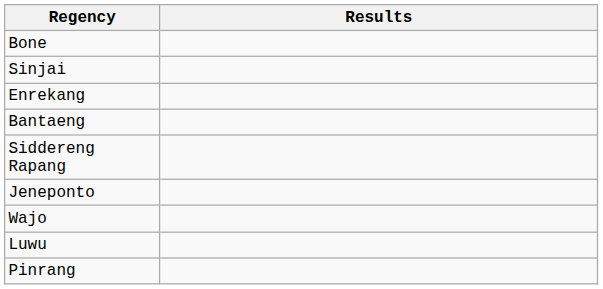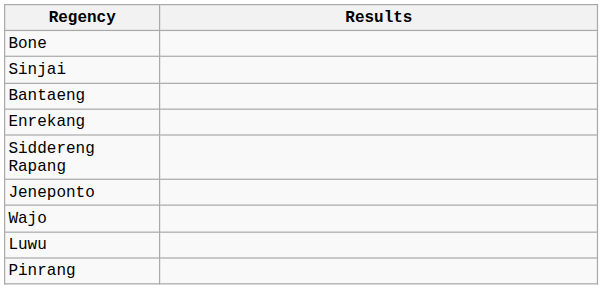 <table class="wikitable sortable" style="text-align: center;">
 <tr style="text-align: center;">
 <th style="width: 120px;">Regency</th>
 <th style="width: 350px;">Results</th>
 </tr>
 <tr>
 <td style="text-align: left;">Bone</td>
 <td></td>
 </tr>
 <tr>
 <td style="text-align: left;">Sinjai</td>
 <td></td>
 </tr>
 <tr>
-<td style="text-align: left;">Enrekang</td>
+<td style="text-align: left;">Bantaeng</td>
 <td></td>
 </tr>
 <tr>
-<td style="text-align: left;">Bantaeng</td>
+<td style="text-align: left;">Enrekang</td>
 <td></td>
 </tr>
 <tr>
 <td style="text-align: left;">Siddereng Rapang</td>
 <td></td>
 </tr>
 <tr>
 <td style="text-align: left;">Jeneponto</td>
 <td></td>
 </tr>
 <tr>
 <td style="text-align: left;">Wajo</td>
 <td></td>
 </tr>
 <tr>
 <td style="text-align: left;">Luwu</td>
 <td></td>
 </tr>
 <tr>
 <td style="text-align: left;">Pinrang</td>
 <td></td>
 </tr>
 </table>
